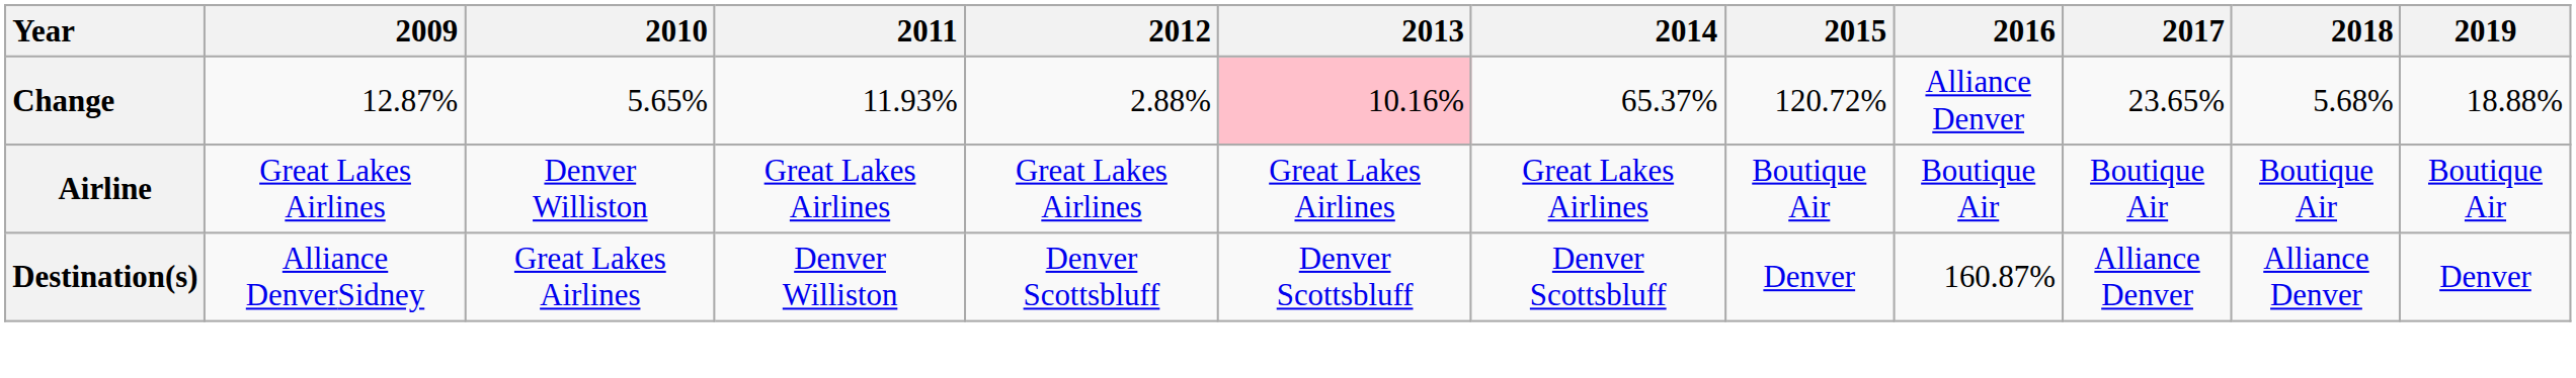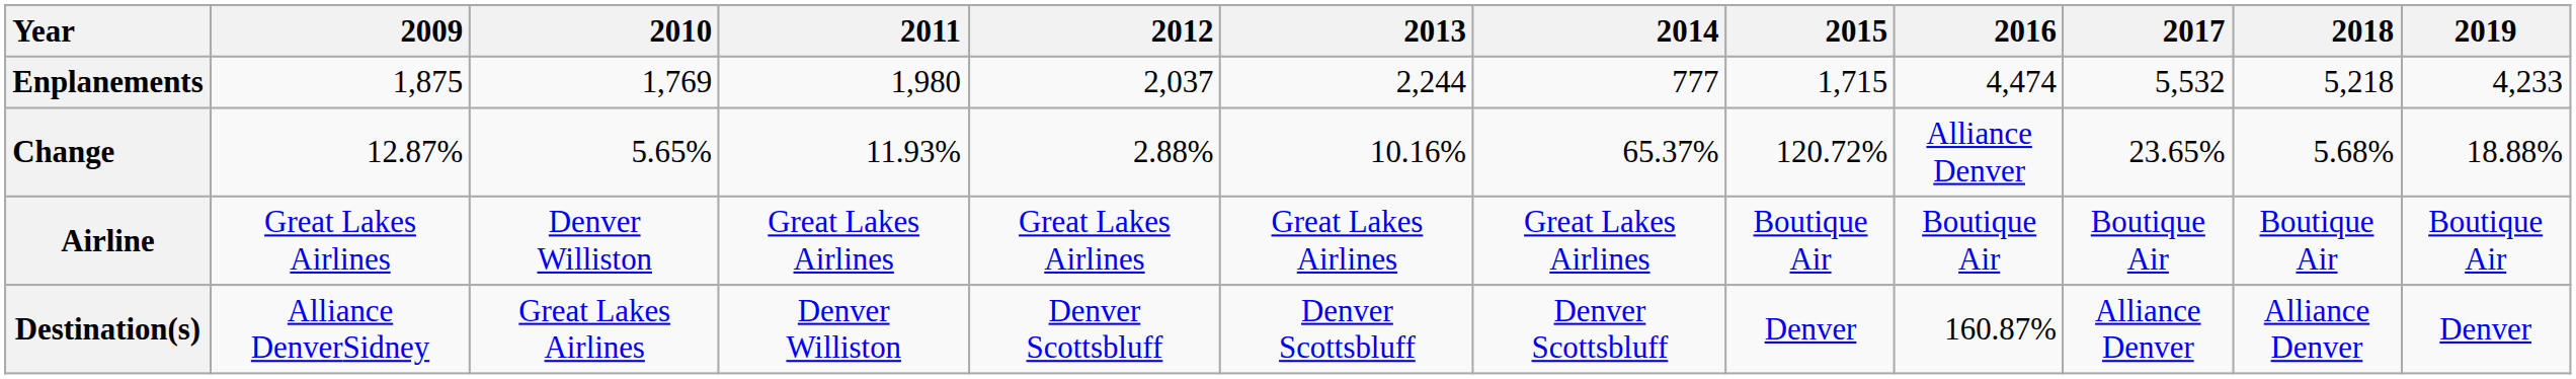 <table class="wikitable" style="font-size:95%;">
 <tr>
 <th style="text-align:left;">Year</th>
 <th style="text-align:right;">2009 </th>
 <th style="text-align:right;">2010 </th>
 <th style="text-align:right;">2011 </th>
 <th style="text-align:right;">2012 </th>
 <th style="text-align:right;">2013</th>
 <th style="text-align:right;">2014</th>
 <th style="text-align:right;">2015</th>
 <th style="text-align:right;">2016</th>
 <th style="text-align:right;">2017</th>
 <th style="text-align:right;">2018</th>
 <th>2019</th>
 </tr>
 <tr>
+<th style="text-align:left;">Enplanements</th>
+<td style="text-align:right;">1,875</td>
+<td style="text-align:right;">1,769</td>
+<td style="text-align:right;">1,980</td>
+<td style="text-align:right;">2,037</td>
+<td style="text-align:right;">2,244</td>
+<td style="text-align:right;">777</td>
+<td style="text-align:right;">1,715</td>
+<td style="text-align:right;">4,474</td>
+<td style="text-align:right;">5,532</td>
+<td style="text-align:right;">5,218</td>
+<td style="text-align:right;">4,233</td>
+</tr>
+<tr>
 <th style="text-align:left;">Change</th>
 <td style="text-align:right;">12.87%</td>
 <td style="text-align:right;">5.65%</td>
 <td style="text-align:right;">11.93%</td>
 <td style="text-align:right;">2.88%</td>
-<td style="background: pink; text-align:right;">10.16%</td>
+<td style="text-align:right;">10.16%</td>
 <td style="text-align:right;">65.37%</td>
 <td style="text-align:right;">120.72%</td>
 <td style="text-align:center;"><a href='#'>Alliance</a><br><a href='#'>Denver</a></td>
 <td style="text-align:right;">23.65%</td>
 <td style="text-align:right;">5.68%</td>
 <td style="text-align:right;">18.88%</td>
 </tr>
 <tr>
 <th>Airline</th>
 <td style="text-align:center;"><a href='#'>Great Lakes Airlines</a></td>
 <td style="text-align:center;"><a href='#'>Denver</a><br><a href='#'>Williston</a></td>
 <td style="text-align:center;"><a href='#'>Great Lakes Airlines</a></td>
 <td style="text-align:center;"><a href='#'>Great Lakes Airlines</a></td>
 <td style="text-align:center;"><a href='#'>Great Lakes Airlines</a></td>
 <td style="text-align:center;"><a href='#'>Great Lakes Airlines</a></td>
 <td style="text-align:center;"><a href='#'>Boutique Air</a></td>
 <td style="text-align:center;"><a href='#'>Boutique Air</a></td>
 <td style="text-align:center;"><a href='#'>Boutique Air</a></td>
 <td style="text-align:center;"><a href='#'>Boutique Air</a></td>
 <td style="text-align:center;"><a href='#'>Boutique Air</a></td>
 </tr>
 <tr>
 <th>Destination(s)</th>
 <td style="text-align:center;"><a href='#'>Alliance</a><br><a href='#'>Denver</a><a href='#'>Sidney</a></td>
 <td style="text-align:center;"><a href='#'>Great Lakes Airlines</a></td>
 <td style="text-align:center;"><a href='#'>Denver</a><br><a href='#'>Williston</a></td>
 <td style="text-align:center;"><a href='#'>Denver</a><br><a href='#'>Scottsbluff</a></td>
 <td style="text-align:center;"><a href='#'>Denver</a><br><a href='#'>Scottsbluff</a></td>
 <td style="text-align:center;"><a href='#'>Denver</a><br><a href='#'>Scottsbluff</a></td>
 <td style="text-align:center;"><a href='#'>Denver</a></td>
 <td style="text-align:right;">160.87%</td>
 <td style="text-align:center;"><a href='#'>Alliance</a><br><a href='#'>Denver</a></td>
 <td style="text-align:center;"><a href='#'>Alliance</a><br><a href='#'>Denver</a></td>
 <td style="text-align:center;"><a href='#'>Denver</a></td>
 </tr>
 </table>
